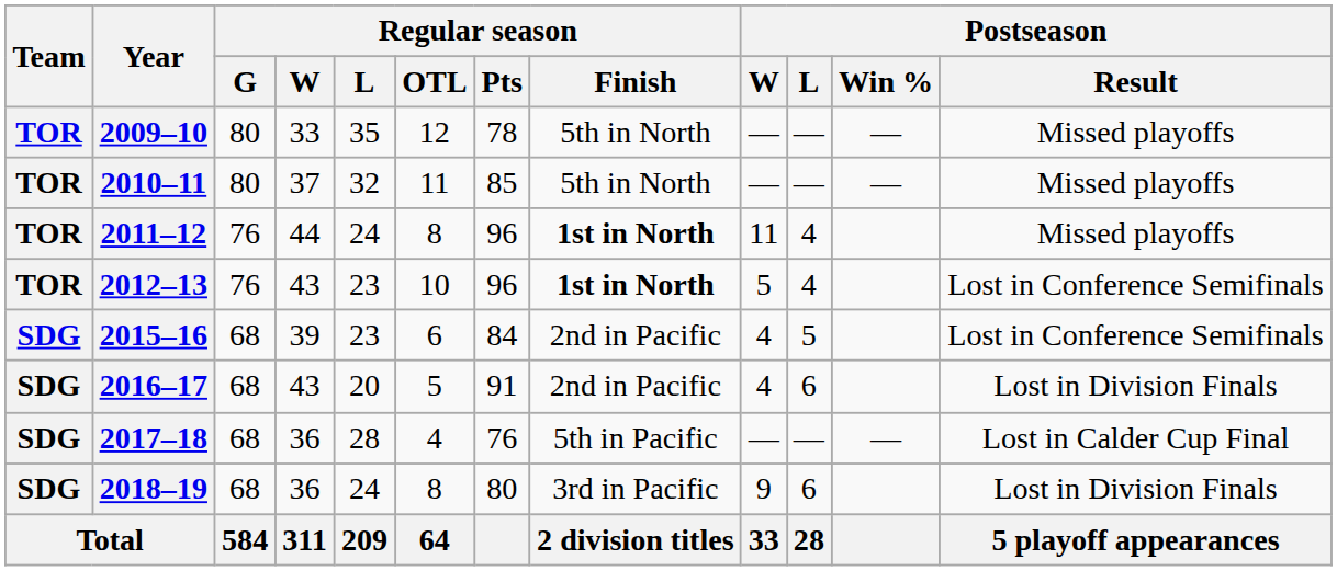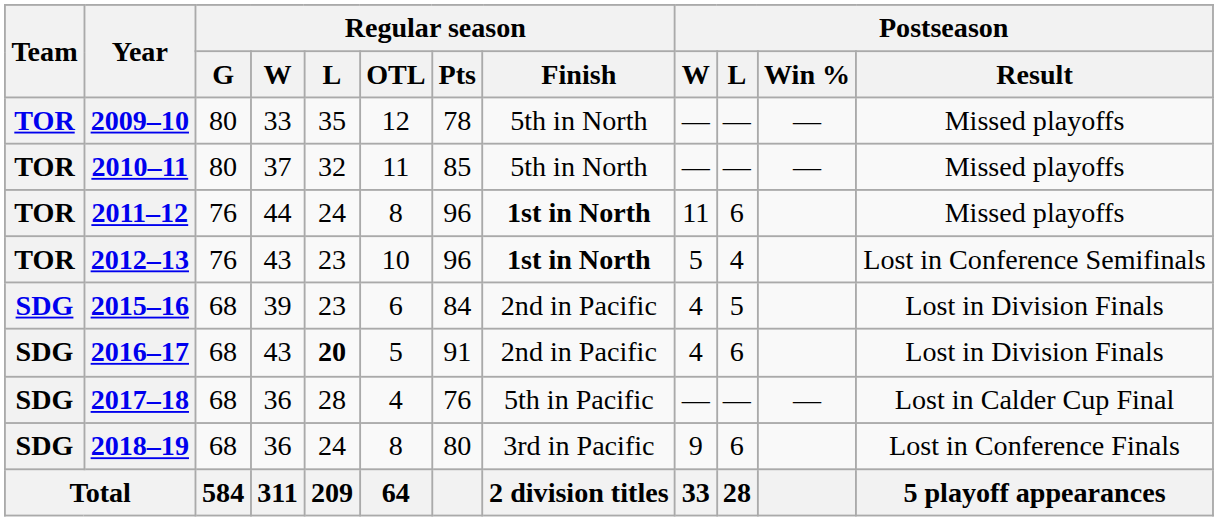 <table class="wikitable" style="font-size:95%; text-align:center;">
 <tr>
 <th rowspan="2">Team</th>
 <th rowspan="2">Year</th>
 <th colspan="6">Regular season</th>
 <th colspan="4">Postseason</th>
 </tr>
 <tr>
 <th>G</th>
 <th>W</th>
 <th>L</th>
 <th>OTL</th>
 <th>Pts</th>
 <th>Finish</th>
 <th>W</th>
 <th>L</th>
 <th>Win %</th>
 <th>Result</th>
 </tr>
 <tr>
 <th><a href='#'>TOR</a></th>
 <th><a href='#'>2009–10</a></th>
 <td>80</td>
 <td>33</td>
 <td>35</td>
 <td>12</td>
 <td>78</td>
 <td>5th in North</td>
 <td>—</td>
 <td>—</td>
 <td>—</td>
 <td>Missed playoffs</td>
 </tr>
 <tr>
 <th>TOR</th>
 <th><a href='#'>2010–11</a></th>
 <td>80</td>
 <td>37</td>
 <td>32</td>
 <td>11</td>
 <td>85</td>
 <td>5th in North</td>
 <td>—</td>
 <td>—</td>
 <td>—</td>
 <td>Missed playoffs</td>
 </tr>
 <tr>
 <th>TOR</th>
 <th><a href='#'>2011–12</a></th>
 <td>76</td>
 <td>44</td>
 <td>24</td>
 <td>8</td>
 <td>96</td>
 <td><strong>1st in North</strong></td>
 <td>11</td>
-<td>4</td>
+<td>6</td>
 <td></td>
 <td>Missed playoffs</td>
 </tr>
 <tr>
 <th>TOR</th>
 <th><a href='#'>2012–13</a></th>
 <td>76</td>
 <td>43</td>
 <td>23</td>
 <td>10</td>
 <td>96</td>
 <td><strong>1st in North</strong></td>
 <td>5</td>
 <td>4</td>
 <td></td>
 <td>Lost in Conference Semifinals</td>
 </tr>
 <tr>
 <th><a href='#'>SDG</a></th>
 <th><a href='#'>2015–16</a></th>
 <td>68</td>
 <td>39</td>
 <td>23</td>
 <td>6</td>
 <td>84</td>
 <td>2nd in Pacific</td>
 <td>4</td>
 <td>5</td>
 <td></td>
-<td>Lost in Conference Semifinals</td>
+<td>Lost in Division Finals</td>
 </tr>
 <tr>
 <th>SDG</th>
 <th><a href='#'>2016–17</a></th>
 <td>68</td>
 <td>43</td>
-<td>20</td>
+<td><strong>20</strong></td>
 <td>5</td>
 <td>91</td>
 <td>2nd in Pacific</td>
 <td>4</td>
 <td>6</td>
 <td></td>
 <td>Lost in Division Finals</td>
 </tr>
 <tr>
 <th>SDG</th>
 <th><a href='#'>2017–18</a></th>
 <td>68</td>
 <td>36</td>
 <td>28</td>
 <td>4</td>
 <td>76</td>
 <td>5th in Pacific</td>
 <td>—</td>
 <td>—</td>
 <td>—</td>
 <td>Lost in Calder Cup Final</td>
 </tr>
 <tr>
 <th>SDG</th>
 <th><a href='#'>2018–19</a></th>
 <td>68</td>
 <td>36</td>
 <td>24</td>
 <td>8</td>
 <td>80</td>
 <td>3rd in Pacific</td>
 <td>9</td>
 <td>6</td>
 <td></td>
-<td>Lost in Division Finals</td>
+<td>Lost in Conference Finals</td>
 </tr>
 <tr>
 <th colspan="2">Total</th>
 <th>584</th>
 <th>311</th>
 <th>209</th>
 <th>64</th>
 <th> </th>
 <th>2 division titles</th>
 <th>33</th>
 <th>28</th>
 <th></th>
 <th>5 playoff appearances</th>
 </tr>
 </table>
